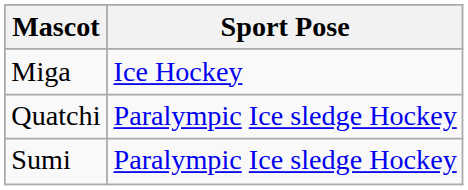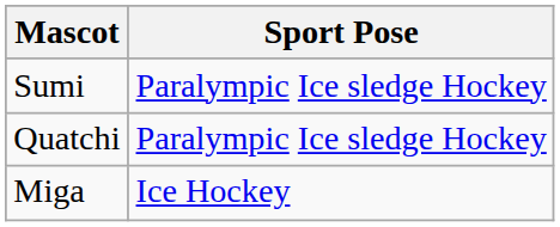 <table class="wikitable">
 <tr>
 <th>Mascot</th>
 <th>Sport Pose</th>
 </tr>
 <tr>
-<td>Miga</td>
-<td><a href='#'>Ice Hockey</a></td>
+<td>Sumi</td>
+<td><a href='#'>Paralympic</a> <a href='#'>Ice sledge Hockey</a></td>
 </tr>
 <tr>
 <td>Quatchi</td>
 <td><a href='#'>Paralympic</a> <a href='#'>Ice sledge Hockey</a></td>
 </tr>
 <tr>
-<td>Sumi</td>
-<td><a href='#'>Paralympic</a> <a href='#'>Ice sledge Hockey</a></td>
+<td>Miga</td>
+<td><a href='#'>Ice Hockey</a></td>
 </tr>
 </table>
